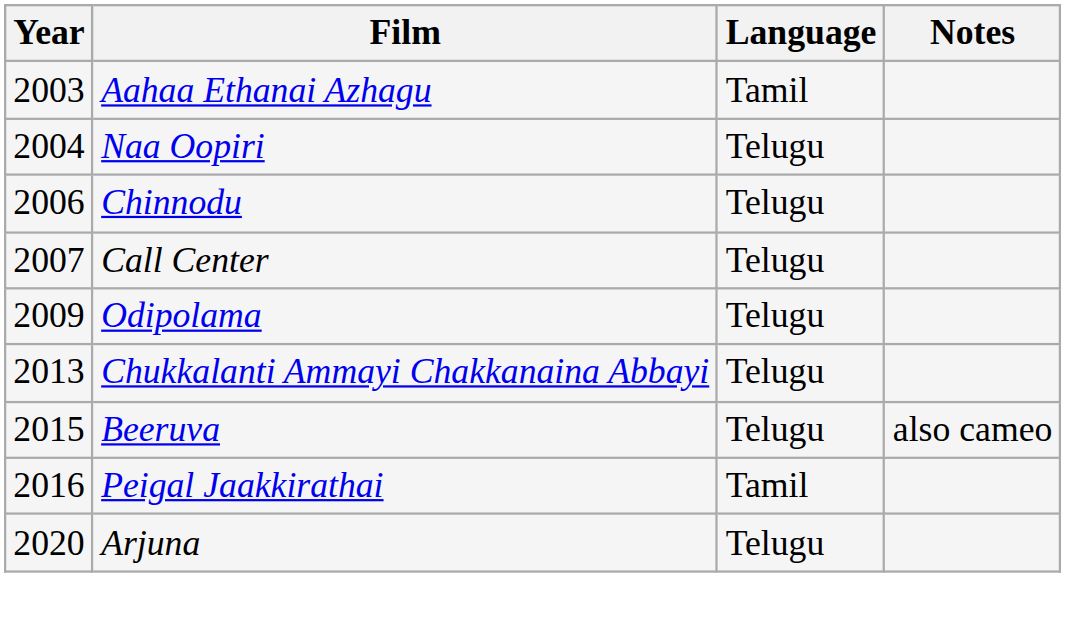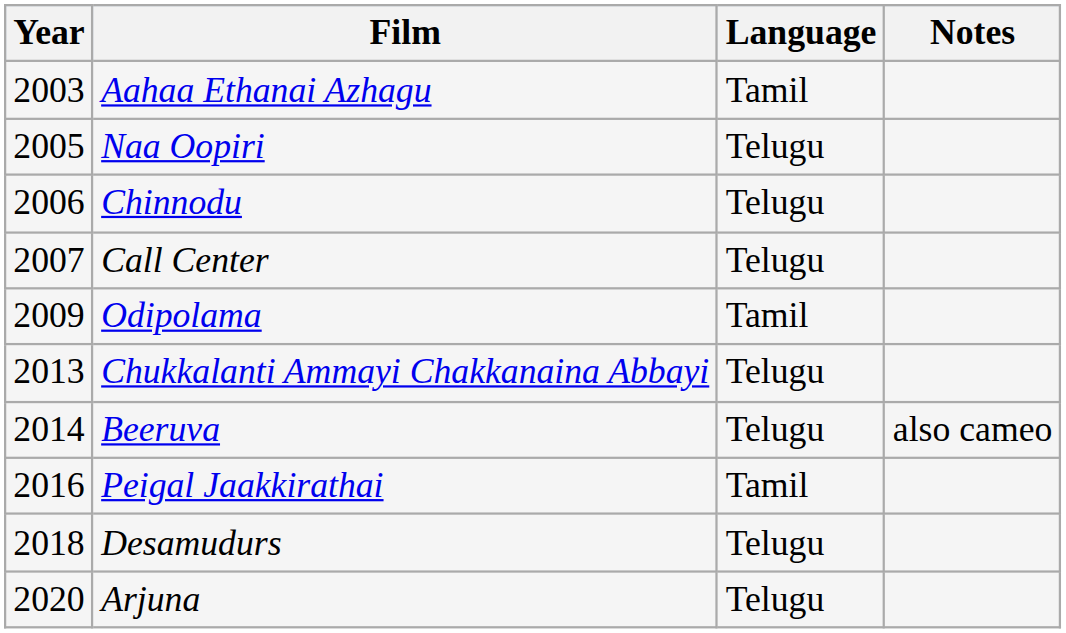 <table class="wikitable sortable" style="background:#f5f5f5;">
 <tr style="background:#B0C4DE;">
 <th>Year</th>
 <th>Film</th>
 <th>Language</th>
 <th class=unsortable>Notes</th>
 </tr>
 <tr>
 <td>2003</td>
 <td><em><a href='#'>Aahaa Ethanai Azhagu</a></em></td>
 <td>Tamil</td>
 <td></td>
 </tr>
 <tr>
-<td>2004</td>
+<td>2005</td>
 <td><em><a href='#'>Naa Oopiri</a></em></td>
 <td>Telugu</td>
 <td></td>
 </tr>
 <tr>
 <td>2006</td>
 <td><em><a href='#'>Chinnodu</a></em></td>
 <td>Telugu</td>
 <td></td>
 </tr>
 <tr>
 <td>2007</td>
 <td><em>Call Center</em></td>
 <td>Telugu</td>
 <td></td>
 </tr>
 <tr>
 <td>2009</td>
 <td><em><a href='#'>Odipolama</a></em></td>
-<td>Telugu</td>
+<td>Tamil</td>
 <td></td>
 </tr>
 <tr>
 <td>2013</td>
 <td><em><a href='#'>Chukkalanti Ammayi Chakkanaina Abbayi</a></em></td>
 <td>Telugu</td>
 <td></td>
 </tr>
 <tr>
-<td>2015</td>
+<td>2014</td>
 <td><em><a href='#'>Beeruva</a></em></td>
 <td>Telugu</td>
 <td>also cameo</td>
 </tr>
 <tr>
 <td>2016</td>
 <td><em><a href='#'>Peigal Jaakkirathai</a></em></td>
 <td>Tamil</td>
 <td></td>
 </tr>
 <tr>
+<td>2018</td>
+<td><em>Desamudurs</em></td>
+<td>Telugu</td>
+<td></td>
+</tr>
+<tr>
 <td>2020</td>
 <td><em>Arjuna</em></td>
 <td>Telugu</td>
 <td></td>
 </tr>
 </table>
